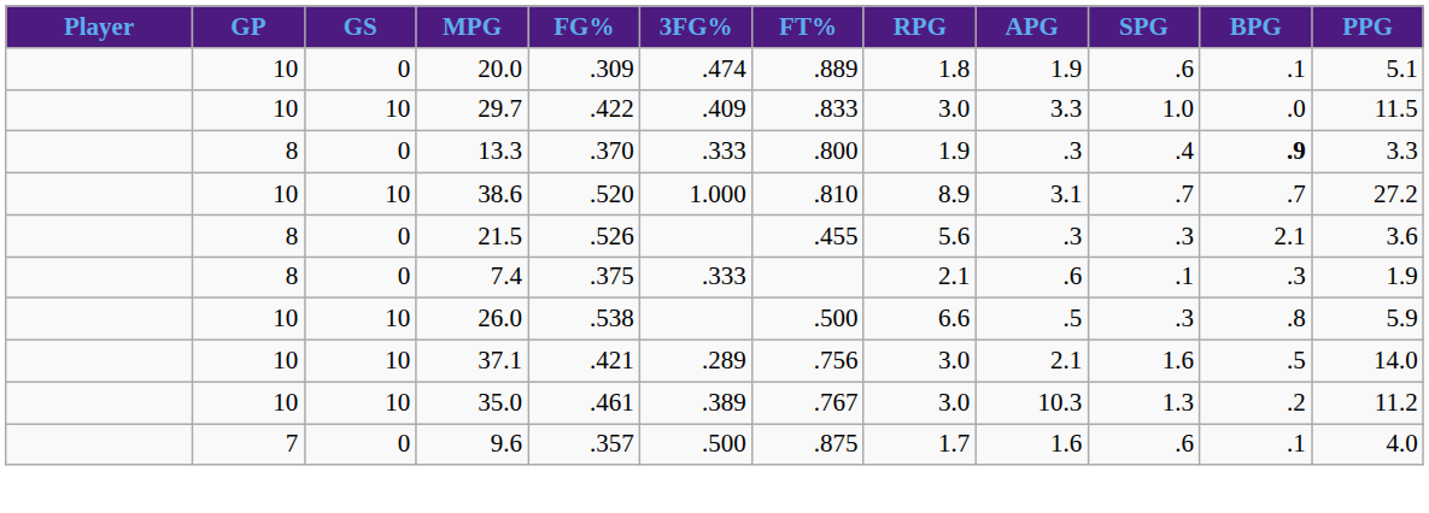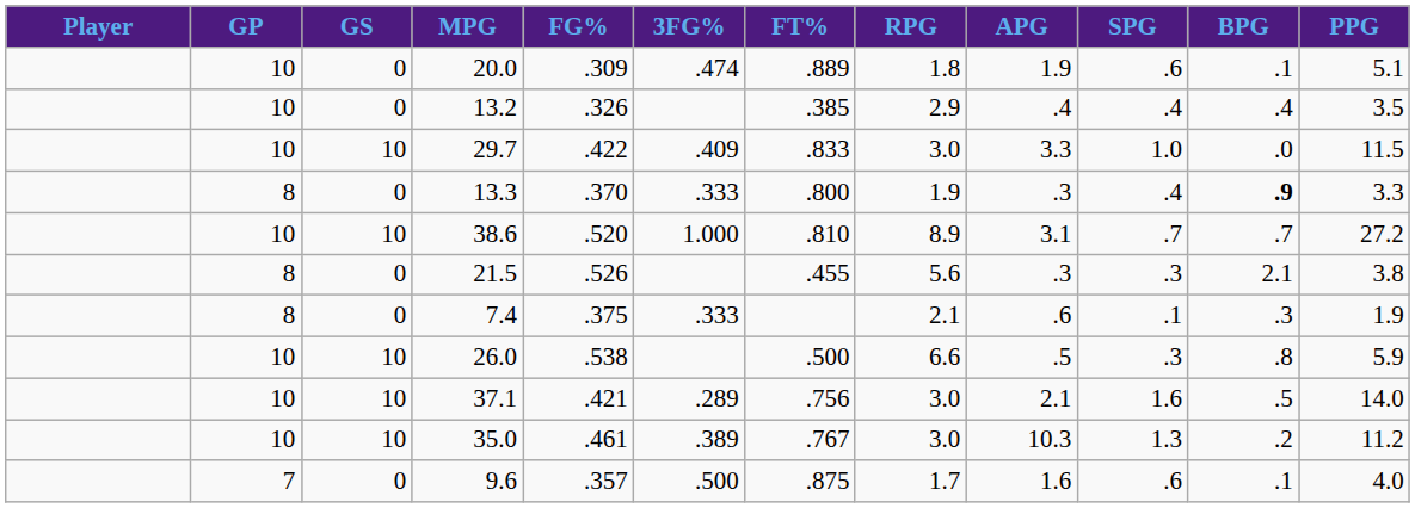 <table class="wikitable sortable" style="text-align:right; font-size: 90%">
 <tr>
 <th style="background:#4D1A7F; color:#5DADEC" width="10%">Player</th>
 <th style="background:#4D1A7F; color:#5DADEC" width="6%">GP</th>
 <th style="background:#4D1A7F; color:#5DADEC" width="6%">GS</th>
 <th style="background:#4D1A7F; color:#5DADEC" width="6%">MPG</th>
 <th style="background:#4D1A7F; color:#5DADEC" width="6%">FG%</th>
 <th style="background:#4D1A7F; color:#5DADEC" width="6%">3FG%</th>
 <th style="background:#4D1A7F; color:#5DADEC" width="6%">FT%</th>
 <th style="background:#4D1A7F; color:#5DADEC" width="6%">RPG</th>
 <th style="background:#4D1A7F; color:#5DADEC" width="6%">APG</th>
 <th style="background:#4D1A7F; color:#5DADEC" width="6%">SPG</th>
 <th style="background:#4D1A7F; color:#5DADEC" width="6%">BPG</th>
 <th style="background:#4D1A7F; color:#5DADEC" width="6%">PPG</th>
 </tr>
 <tr>
 <td style="text-align:left;"></td>
 <td>10</td>
 <td>0</td>
 <td>20.0</td>
 <td>.309</td>
 <td>.474</td>
 <td>.889</td>
 <td>1.8</td>
 <td>1.9</td>
 <td>.6</td>
 <td>.1</td>
 <td>5.1</td>
+</tr>
+<tr>
+<td style="text-align:left;"></td>
+<td>10</td>
+<td>0</td>
+<td>13.2</td>
+<td>.326</td>
+<td></td>
+<td>.385</td>
+<td>2.9</td>
+<td>.4</td>
+<td>.4</td>
+<td>.4</td>
+<td>3.5</td>
 </tr>
 <tr>
 <td style="text-align:left;"></td>
 <td>10</td>
 <td>10</td>
 <td>29.7</td>
 <td>.422</td>
 <td>.409</td>
 <td>.833</td>
 <td>3.0</td>
 <td>3.3</td>
 <td>1.0</td>
 <td>.0</td>
 <td>11.5</td>
 </tr>
 <tr>
 <td style="text-align:left;"></td>
 <td>8</td>
 <td>0</td>
 <td>13.3</td>
 <td>.370</td>
 <td>.333</td>
 <td>.800</td>
 <td>1.9</td>
 <td>.3</td>
 <td>.4</td>
 <td><strong>.9</strong></td>
 <td>3.3</td>
 </tr>
 <tr>
 <td style="text-align:left;"></td>
 <td>10</td>
 <td>10</td>
 <td>38.6</td>
 <td>.520</td>
 <td>1.000</td>
 <td>.810</td>
 <td>8.9</td>
 <td>3.1</td>
 <td>.7</td>
 <td>.7</td>
 <td>27.2</td>
 </tr>
 <tr>
 <td style="text-align:left;"></td>
 <td>8</td>
 <td>0</td>
 <td>21.5</td>
 <td>.526</td>
 <td></td>
 <td>.455</td>
 <td>5.6</td>
 <td>.3</td>
 <td>.3</td>
 <td>2.1</td>
-<td>3.6</td>
+<td>3.8</td>
 </tr>
 <tr>
 <td style="text-align:left;"></td>
 <td>8</td>
 <td>0</td>
 <td>7.4</td>
 <td>.375</td>
 <td>.333</td>
 <td></td>
 <td>2.1</td>
 <td>.6</td>
 <td>.1</td>
 <td>.3</td>
 <td>1.9</td>
 </tr>
 <tr>
 <td style="text-align:left;"></td>
 <td>10</td>
 <td>10</td>
 <td>26.0</td>
 <td>.538</td>
 <td></td>
 <td>.500</td>
 <td>6.6</td>
 <td>.5</td>
 <td>.3</td>
 <td>.8</td>
 <td>5.9</td>
 </tr>
 <tr>
 <td style="text-align:left;"></td>
 <td>10</td>
 <td>10</td>
 <td>37.1</td>
 <td>.421</td>
 <td>.289</td>
 <td>.756</td>
 <td>3.0</td>
 <td>2.1</td>
 <td>1.6</td>
 <td>.5</td>
 <td>14.0</td>
 </tr>
 <tr>
 <td style="text-align:left;"></td>
 <td>10</td>
 <td>10</td>
 <td>35.0</td>
 <td>.461</td>
 <td>.389</td>
 <td>.767</td>
 <td>3.0</td>
 <td>10.3</td>
 <td>1.3</td>
 <td>.2</td>
 <td>11.2</td>
 </tr>
 <tr>
 <td style="text-align:left;"></td>
 <td>7</td>
 <td>0</td>
 <td>9.6</td>
 <td>.357</td>
 <td>.500</td>
 <td>.875</td>
 <td>1.7</td>
 <td>1.6</td>
 <td>.6</td>
 <td>.1</td>
 <td>4.0</td>
 </tr>
 </table>
